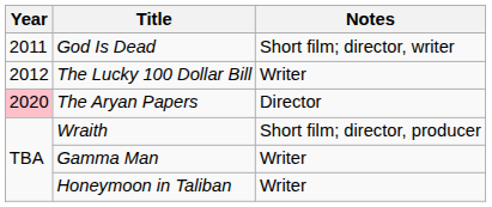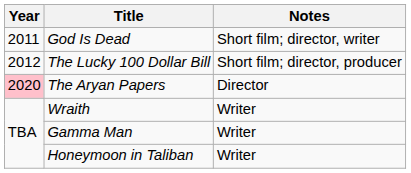 <table class="wikitable sortable">
 <tr>
 <th>Year</th>
 <th>Title</th>
 <th class="unsortable">Notes</th>
 </tr>
 <tr>
 <td>2011</td>
 <td><em>God Is Dead</em></td>
 <td>Short film; director, writer</td>
 </tr>
 <tr>
 <td>2012</td>
 <td><em>The Lucky 100 Dollar Bill</em></td>
-<td>Writer</td>
+<td>Short film; director, producer</td>
 </tr>
 <tr>
 <td style="background: pink;">2020</td>
 <td><em>The Aryan Papers</em></td>
 <td>Director</td>
 </tr>
 <tr>
 <td rowspan="3">TBA</td>
 <td><em>Wraith</em></td>
-<td>Short film; director, producer</td>
+<td>Writer</td>
 </tr>
 <tr>
 <td><em>Gamma Man</em></td>
 <td>Writer</td>
 </tr>
 <tr>
 <td><em>Honeymoon in Taliban</em></td>
 <td>Writer</td>
 </tr>
 </table>
